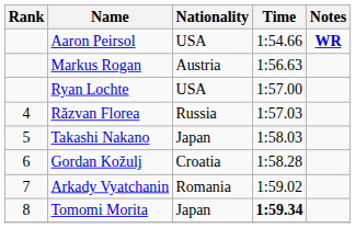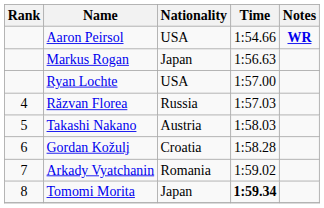 <table class="wikitable sortable" style="text-align:center">
 <tr>
 <th>Rank</th>
 <th>Name</th>
 <th>Nationality</th>
 <th>Time</th>
 <th>Notes</th>
 </tr>
 <tr>
 <td></td>
 <td align=left><a href='#'>Aaron Peirsol</a></td>
 <td align=left> USA</td>
 <td>1:54.66</td>
 <td><strong><a href='#'>WR</a> </strong></td>
 </tr>
 <tr>
 <td></td>
 <td align=left><a href='#'>Markus Rogan</a></td>
-<td align=left> Austria</td>
+<td align=left> Japan</td>
 <td>1:56.63</td>
 <td></td>
 </tr>
 <tr>
 <td></td>
 <td align=left><a href='#'>Ryan Lochte</a></td>
 <td align=left> USA</td>
 <td>1:57.00</td>
 <td></td>
 </tr>
 <tr>
 <td>4</td>
 <td align=left><a href='#'>Răzvan Florea</a></td>
 <td align=left> Russia</td>
 <td>1:57.03</td>
 <td></td>
 </tr>
 <tr>
 <td>5</td>
 <td align=left><a href='#'>Takashi Nakano</a></td>
-<td align=left> Japan</td>
+<td align=left> Austria</td>
 <td>1:58.03</td>
 <td></td>
 </tr>
 <tr>
 <td>6</td>
 <td align=left><a href='#'>Gordan Kožulj</a></td>
 <td align=left> Croatia</td>
 <td>1:58.28</td>
 <td></td>
 </tr>
 <tr>
 <td>7</td>
 <td align=left><a href='#'>Arkady Vyatchanin</a></td>
 <td align=left> Romania</td>
 <td>1:59.02</td>
 <td></td>
 </tr>
 <tr>
 <td>8</td>
 <td align=left><a href='#'>Tomomi Morita</a></td>
 <td align=left> Japan</td>
 <td><strong>1:59.34</strong></td>
 <td></td>
 </tr>
 <tr>
 </tr>
 </table>
